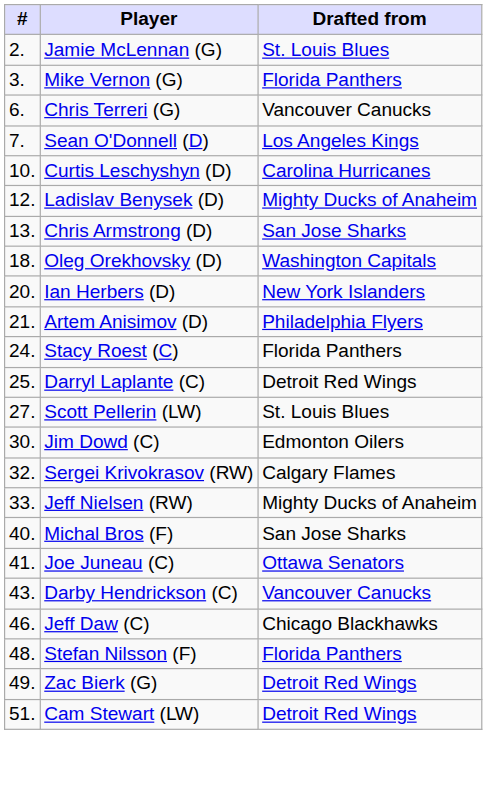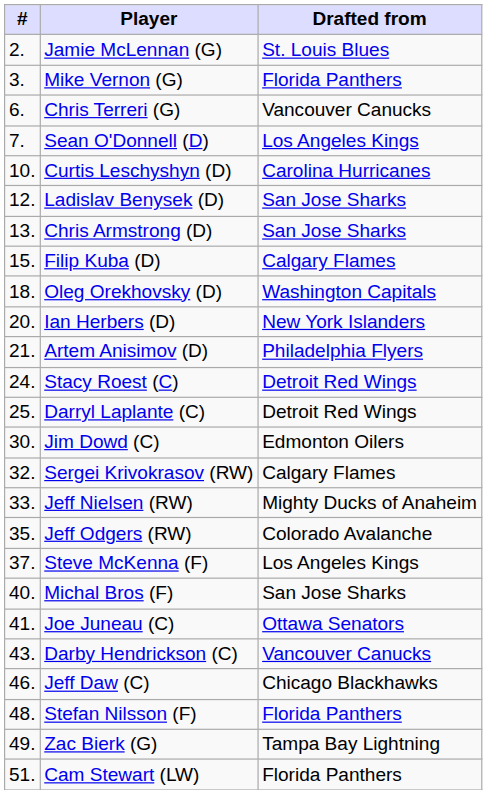 <table class="wikitable">
 <tr>
 <th style="background:#ddf;">#</th>
 <th style="background:#ddf;">Player</th>
 <th style="background:#ddf;">Drafted from</th>
 </tr>
 <tr>
 <td>2.</td>
 <td><a href='#'>Jamie McLennan</a> (G)</td>
 <td><a href='#'>St. Louis Blues</a></td>
 </tr>
 <tr>
 <td>3.</td>
 <td><a href='#'>Mike Vernon</a> (G)</td>
 <td><a href='#'>Florida Panthers</a></td>
 </tr>
 <tr>
 <td>6.</td>
 <td><a href='#'>Chris Terreri</a> (G)</td>
 <td>Vancouver Canucks</td>
 </tr>
 <tr>
 <td>7.</td>
 <td><a href='#'>Sean O'Donnell</a> (<a href='#'>D</a>)</td>
 <td><a href='#'>Los Angeles Kings</a></td>
 </tr>
 <tr>
 <td>10.</td>
 <td><a href='#'>Curtis Leschyshyn</a> (D)</td>
 <td><a href='#'>Carolina Hurricanes</a></td>
 </tr>
 <tr>
 <td>12.</td>
 <td><a href='#'>Ladislav Benysek</a> (D)</td>
-<td><a href='#'>Mighty Ducks of Anaheim</a></td>
+<td><a href='#'>San Jose Sharks</a></td>
 </tr>
 <tr>
 <td>13.</td>
 <td><a href='#'>Chris Armstrong</a> (D)</td>
 <td><a href='#'>San Jose Sharks</a></td>
+</tr>
+<tr>
+<td>15.</td>
+<td><a href='#'>Filip Kuba</a> (D)</td>
+<td><a href='#'>Calgary Flames</a></td>
 </tr>
 <tr>
 <td>18.</td>
 <td><a href='#'>Oleg Orekhovsky</a> (D)</td>
 <td><a href='#'>Washington Capitals</a></td>
 </tr>
 <tr>
 <td>20.</td>
 <td><a href='#'>Ian Herbers</a> (D)</td>
 <td><a href='#'>New York Islanders</a></td>
 </tr>
 <tr>
 <td>21.</td>
 <td><a href='#'>Artem Anisimov</a> (D)</td>
 <td><a href='#'>Philadelphia Flyers</a></td>
 </tr>
 <tr>
 <td>24.</td>
 <td><a href='#'>Stacy Roest</a> (<a href='#'>C</a>)</td>
-<td>Florida Panthers</td>
+<td><a href='#'>Detroit Red Wings</a></td>
 </tr>
 <tr>
 <td>25.</td>
 <td><a href='#'>Darryl Laplante</a> (C)</td>
 <td>Detroit Red Wings</td>
-</tr>
-<tr>
-<td>27.</td>
-<td><a href='#'>Scott Pellerin</a> (LW)</td>
-<td>St. Louis Blues</td>
 </tr>
 <tr>
 <td>30.</td>
 <td><a href='#'>Jim Dowd</a> (C)</td>
 <td>Edmonton Oilers</td>
 </tr>
 <tr>
 <td>32.</td>
 <td><a href='#'>Sergei Krivokrasov</a> (RW)</td>
 <td>Calgary Flames</td>
 </tr>
 <tr>
 <td>33.</td>
 <td><a href='#'>Jeff Nielsen</a> (RW)</td>
 <td>Mighty Ducks of Anaheim</td>
+</tr>
+<tr>
+<td>35.</td>
+<td><a href='#'>Jeff Odgers</a> (RW)</td>
+<td>Colorado Avalanche</td>
+</tr>
+<tr>
+<td>37.</td>
+<td><a href='#'>Steve McKenna</a> (F)</td>
+<td>Los Angeles Kings</td>
 </tr>
 <tr>
 <td>40.</td>
 <td><a href='#'>Michal Bros</a> (F)</td>
 <td>San Jose Sharks</td>
 </tr>
 <tr>
 <td>41.</td>
 <td><a href='#'>Joe Juneau</a> (C)</td>
 <td><a href='#'>Ottawa Senators</a></td>
 </tr>
 <tr>
 <td>43.</td>
 <td><a href='#'>Darby Hendrickson</a> (C)</td>
 <td><a href='#'>Vancouver Canucks</a></td>
 </tr>
 <tr>
 <td>46.</td>
 <td><a href='#'>Jeff Daw</a> (C)</td>
 <td>Chicago Blackhawks</td>
 </tr>
 <tr>
 <td>48.</td>
 <td><a href='#'>Stefan Nilsson</a> (F)</td>
 <td><a href='#'>Florida Panthers</a></td>
 </tr>
 <tr>
 <td>49.</td>
 <td><a href='#'>Zac Bierk</a> (G)</td>
-<td><a href='#'>Detroit Red Wings</a></td>
+<td>Tampa Bay Lightning</td>
 </tr>
 <tr>
 <td>51.</td>
 <td><a href='#'>Cam Stewart</a> (LW)</td>
-<td><a href='#'>Detroit Red Wings</a></td>
+<td>Florida Panthers</td>
 </tr>
 </table>
